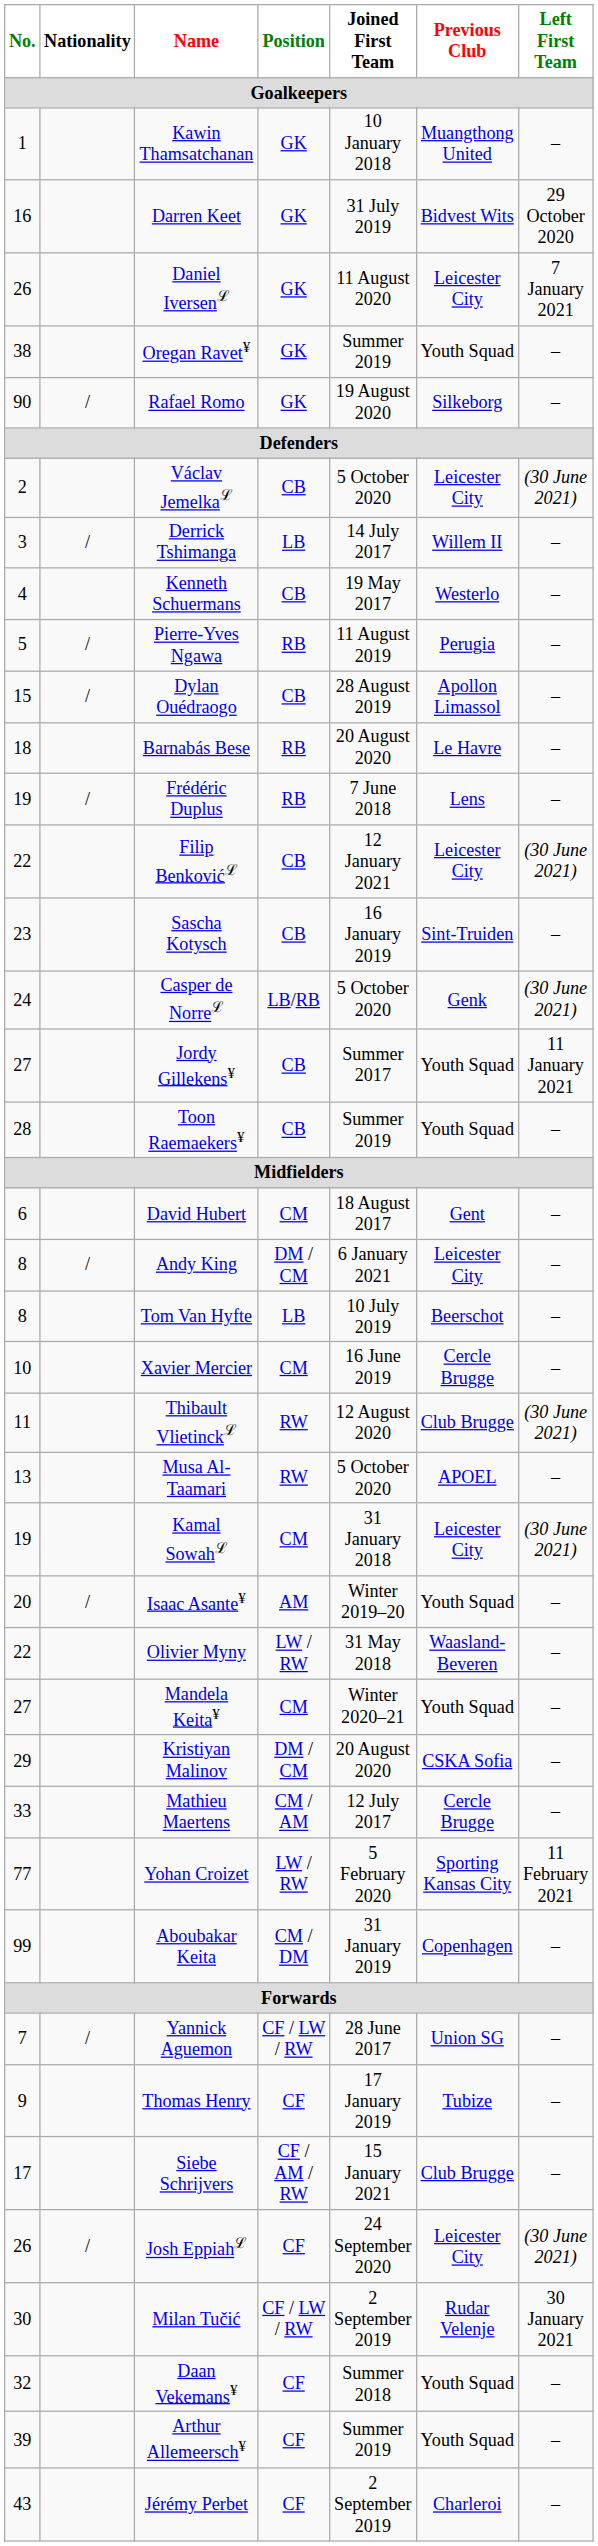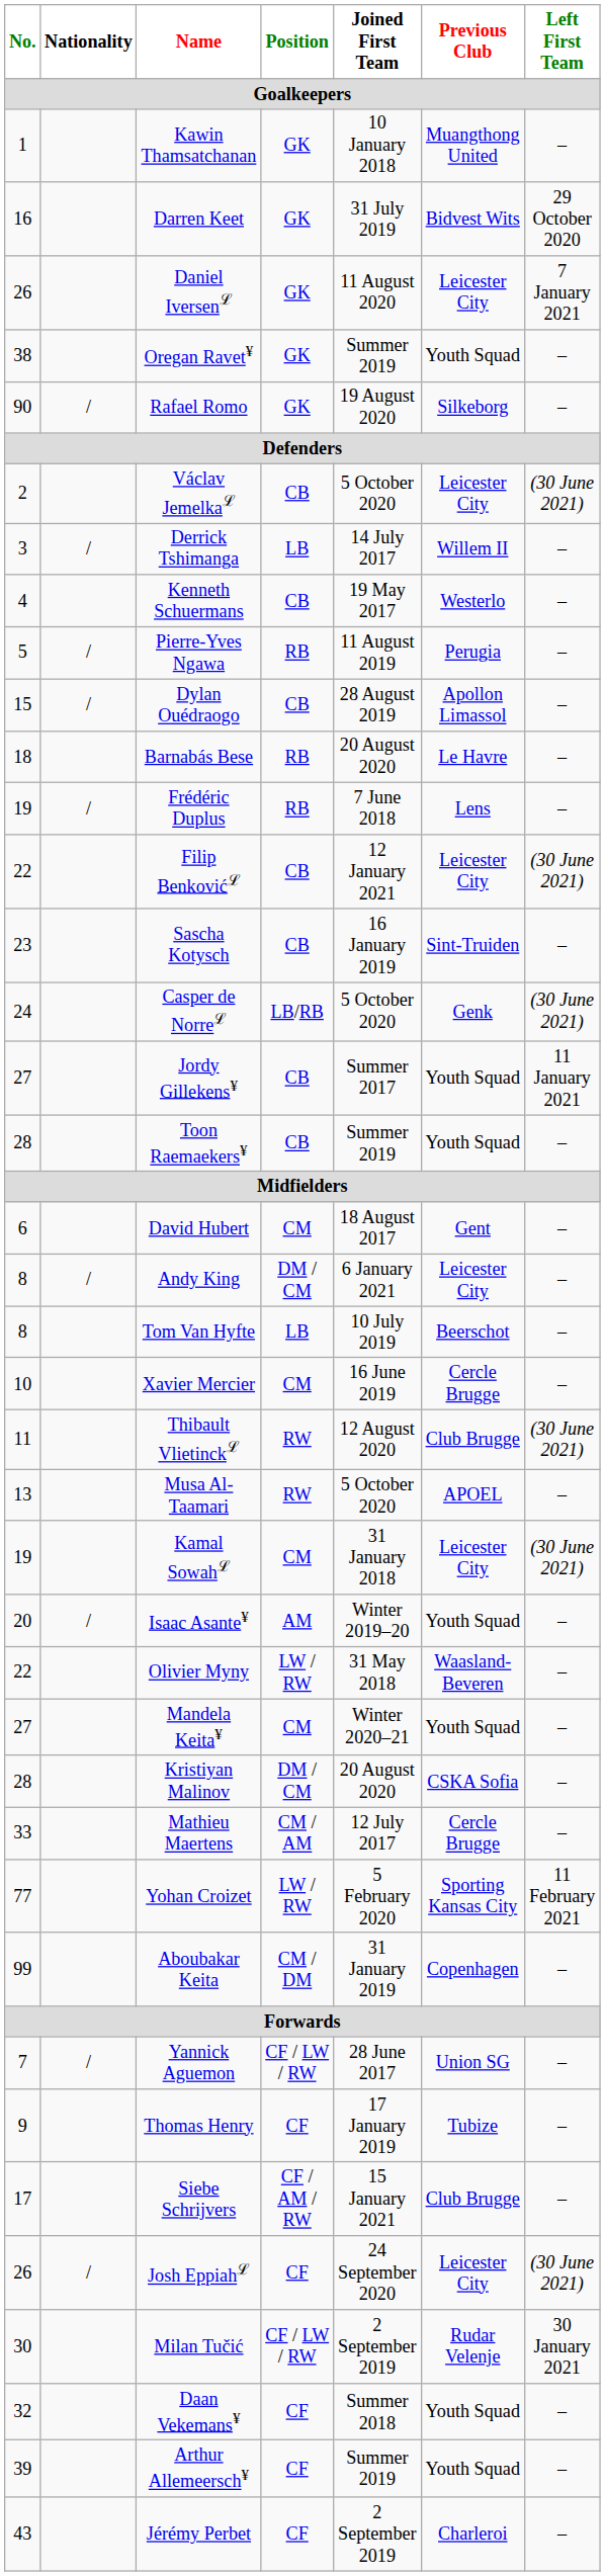 <table class="wikitable" style="text-align: center; font-size:90%" width=75%>
 <tr>
 <th style="background: #ffffff; color:green">No.</th>
 <th style="background: #ffffff; color:black">Nationality</th>
 <th style="background: #ffffff; color:red">Name</th>
 <th style="background: #ffffff; color:green">Position</th>
 <th style="background: #ffffff; color:black">Joined First Team</th>
 <th style="background: #ffffff; color:red">Previous Club</th>
 <th style="background: #ffffff; color:green">Left First Team</th>
 </tr>
 <tr>
 <th colspan=7 style="background: #DCDCDC" align=right>Goalkeepers</th>
 </tr>
 <tr>
 <td>1</td>
 <td></td>
 <td><a href='#'>Kawin Thamsatchanan</a></td>
 <td><a href='#'>GK</a></td>
 <td>10 January 2018</td>
 <td> <a href='#'>Muangthong United</a></td>
 <td>–</td>
 </tr>
 <tr>
 <td>16</td>
 <td></td>
 <td><a href='#'>Darren Keet</a></td>
 <td><a href='#'>GK</a></td>
 <td>31 July 2019</td>
 <td> <a href='#'>Bidvest Wits</a></td>
 <td>29 October 2020</td>
 </tr>
 <tr>
 <td>26</td>
 <td></td>
 <td><a href='#'>Daniel Iversen</a><sup>ℒ</sup></td>
 <td><a href='#'>GK</a></td>
 <td>11 August 2020</td>
 <td> <a href='#'>Leicester City</a></td>
 <td>7 January 2021</td>
 </tr>
 <tr>
 <td>38</td>
 <td></td>
 <td><a href='#'>Oregan Ravet</a><sup>¥</sup></td>
 <td><a href='#'>GK</a></td>
 <td>Summer 2019</td>
 <td>Youth Squad</td>
 <td>–</td>
 </tr>
 <tr>
 <td>90</td>
 <td> / </td>
 <td><a href='#'>Rafael Romo</a></td>
 <td><a href='#'>GK</a></td>
 <td>19 August 2020</td>
 <td> <a href='#'>Silkeborg</a></td>
 <td>–</td>
 </tr>
 <tr>
 <th colspan=7 style="background: #DCDCDC" align=right>Defenders</th>
 </tr>
 <tr>
 <td>2</td>
 <td></td>
 <td><a href='#'>Václav Jemelka</a><sup>ℒ</sup></td>
 <td><a href='#'>CB</a></td>
 <td>5 October 2020</td>
 <td> <a href='#'>Leicester City</a></td>
 <td><em>(30 June 2021)</em></td>
 </tr>
 <tr>
 <td>3</td>
 <td> / </td>
 <td><a href='#'>Derrick Tshimanga</a></td>
 <td><a href='#'>LB</a></td>
 <td>14 July 2017</td>
 <td> <a href='#'>Willem II</a></td>
 <td>–</td>
 </tr>
 <tr>
 <td>4</td>
 <td></td>
 <td><a href='#'>Kenneth Schuermans</a></td>
 <td><a href='#'>CB</a></td>
 <td>19 May 2017</td>
 <td> <a href='#'>Westerlo</a></td>
 <td>–</td>
 </tr>
 <tr>
 <td>5</td>
 <td> / </td>
 <td><a href='#'>Pierre-Yves Ngawa</a></td>
 <td><a href='#'>RB</a></td>
 <td>11 August 2019</td>
 <td> <a href='#'>Perugia</a></td>
 <td>–</td>
 </tr>
 <tr>
 <td>15</td>
 <td> / </td>
 <td><a href='#'>Dylan Ouédraogo</a></td>
 <td><a href='#'>CB</a></td>
 <td>28 August 2019</td>
 <td> <a href='#'>Apollon Limassol</a></td>
 <td>–</td>
 </tr>
 <tr>
 <td>18</td>
 <td></td>
 <td><a href='#'>Barnabás Bese</a></td>
 <td><a href='#'>RB</a></td>
 <td>20 August 2020</td>
 <td> <a href='#'>Le Havre</a></td>
 <td>–</td>
 </tr>
 <tr>
 <td>19</td>
 <td> / </td>
 <td><a href='#'>Frédéric Duplus</a></td>
 <td><a href='#'>RB</a></td>
 <td>7 June 2018</td>
 <td> <a href='#'>Lens</a></td>
 <td>–</td>
 </tr>
 <tr>
 <td>22</td>
 <td></td>
 <td><a href='#'>Filip Benković</a><sup>ℒ</sup></td>
 <td><a href='#'>CB</a></td>
 <td>12 January 2021</td>
 <td> <a href='#'>Leicester City</a></td>
 <td><em>(30 June 2021)</em></td>
 </tr>
 <tr>
 <td>23</td>
 <td></td>
 <td><a href='#'>Sascha Kotysch</a></td>
 <td><a href='#'>CB</a></td>
 <td>16 January 2019</td>
 <td> <a href='#'>Sint-Truiden</a></td>
 <td>–</td>
 </tr>
 <tr>
 <td>24</td>
 <td></td>
 <td><a href='#'>Casper de Norre</a><sup>ℒ</sup></td>
 <td><a href='#'>LB</a>/<a href='#'>RB</a></td>
 <td>5 October 2020</td>
 <td> <a href='#'>Genk</a></td>
 <td><em>(30 June 2021)</em></td>
 </tr>
 <tr>
 <td>27</td>
 <td></td>
 <td><a href='#'>Jordy Gillekens</a><sup>¥</sup></td>
 <td><a href='#'>CB</a></td>
 <td>Summer 2017</td>
 <td>Youth Squad</td>
 <td>11 January 2021</td>
 </tr>
 <tr>
 <td>28</td>
 <td></td>
 <td><a href='#'>Toon Raemaekers</a><sup>¥</sup></td>
 <td><a href='#'>CB</a></td>
 <td>Summer 2019</td>
 <td>Youth Squad</td>
 <td>–</td>
 </tr>
 <tr>
 <th colspan=7 style="background: #DCDCDC" align=right>Midfielders</th>
 </tr>
 <tr>
 <td>6</td>
 <td></td>
 <td><a href='#'>David Hubert</a></td>
 <td><a href='#'>CM</a></td>
 <td>18 August 2017</td>
 <td> <a href='#'>Gent</a></td>
 <td>–</td>
 </tr>
 <tr>
 <td>8</td>
 <td> / </td>
 <td><a href='#'>Andy King</a></td>
 <td><a href='#'>DM</a> / <a href='#'>CM</a></td>
 <td>6 January 2021</td>
 <td> <a href='#'>Leicester City</a></td>
 <td>–</td>
 </tr>
 <tr>
 <td>8</td>
 <td></td>
 <td><a href='#'>Tom Van Hyfte</a></td>
 <td><a href='#'>LB</a></td>
 <td>10 July 2019</td>
 <td> <a href='#'>Beerschot</a></td>
 <td>–</td>
 </tr>
 <tr>
 <td>10</td>
 <td></td>
 <td><a href='#'>Xavier Mercier</a></td>
 <td><a href='#'>CM</a></td>
 <td>16 June 2019</td>
 <td> <a href='#'>Cercle Brugge</a></td>
 <td>–</td>
 </tr>
 <tr>
 <td>11</td>
 <td></td>
 <td><a href='#'>Thibault Vlietinck</a><sup>ℒ</sup></td>
 <td><a href='#'>RW</a></td>
 <td>12 August 2020</td>
 <td> <a href='#'>Club Brugge</a></td>
 <td><em>(30 June 2021)</em></td>
 </tr>
 <tr>
 <td>13</td>
 <td></td>
 <td><a href='#'>Musa Al-Taamari</a></td>
 <td><a href='#'>RW</a></td>
 <td>5 October 2020</td>
 <td> <a href='#'>APOEL</a></td>
 <td>–</td>
 </tr>
 <tr>
 <td>19</td>
 <td></td>
 <td><a href='#'>Kamal Sowah</a><sup>ℒ</sup></td>
 <td><a href='#'>CM</a></td>
 <td>31 January 2018</td>
 <td> <a href='#'>Leicester City</a></td>
 <td><em>(30 June 2021)</em></td>
 </tr>
 <tr>
 <td>20</td>
 <td> / </td>
 <td><a href='#'>Isaac Asante</a><sup>¥</sup></td>
 <td><a href='#'>AM</a></td>
 <td>Winter 2019–20</td>
 <td>Youth Squad</td>
 <td>–</td>
 </tr>
 <tr>
 <td>22</td>
 <td></td>
 <td><a href='#'>Olivier Myny</a></td>
 <td><a href='#'>LW</a> / <a href='#'>RW</a></td>
 <td>31 May 2018</td>
 <td> <a href='#'>Waasland-Beveren</a></td>
 <td>–</td>
 </tr>
 <tr>
 <td>27</td>
 <td></td>
 <td><a href='#'>Mandela Keita</a><sup>¥</sup></td>
 <td><a href='#'>CM</a></td>
 <td>Winter 2020–21</td>
 <td>Youth Squad</td>
 <td>–</td>
 </tr>
 <tr>
-<td>29</td>
+<td>28</td>
 <td></td>
 <td><a href='#'>Kristiyan Malinov</a></td>
 <td><a href='#'>DM</a> / <a href='#'>CM</a></td>
 <td>20 August 2020</td>
 <td> <a href='#'>CSKA Sofia</a></td>
 <td>–</td>
 </tr>
 <tr>
 <td>33</td>
 <td></td>
 <td><a href='#'>Mathieu Maertens</a></td>
 <td><a href='#'>CM</a> / <a href='#'>AM</a></td>
 <td>12 July 2017</td>
 <td> <a href='#'>Cercle Brugge</a></td>
 <td>–</td>
 </tr>
 <tr>
 <td>77</td>
 <td></td>
 <td><a href='#'>Yohan Croizet</a></td>
 <td><a href='#'>LW</a> / <a href='#'>RW</a></td>
 <td>5 February 2020</td>
 <td> <a href='#'>Sporting Kansas City</a></td>
 <td>11 February 2021</td>
 </tr>
 <tr>
 <td>99</td>
 <td></td>
 <td><a href='#'>Aboubakar Keita</a></td>
 <td><a href='#'>CM</a> / <a href='#'>DM</a></td>
 <td>31 January 2019</td>
 <td> <a href='#'>Copenhagen</a></td>
 <td>–</td>
 </tr>
 <tr>
 <th colspan=7 style="background: #DCDCDC" align=right>Forwards</th>
 </tr>
 <tr>
 <td>7</td>
 <td> / </td>
 <td><a href='#'>Yannick Aguemon</a></td>
 <td><a href='#'>CF</a> / <a href='#'>LW</a> / <a href='#'>RW</a></td>
 <td>28 June 2017</td>
 <td> <a href='#'>Union SG</a></td>
 <td>–</td>
 </tr>
 <tr>
 <td>9</td>
 <td></td>
 <td><a href='#'>Thomas Henry</a></td>
 <td><a href='#'>CF</a></td>
 <td>17 January 2019</td>
 <td> <a href='#'>Tubize</a></td>
 <td>–</td>
 </tr>
 <tr>
 <td>17</td>
 <td></td>
 <td><a href='#'>Siebe Schrijvers</a></td>
 <td><a href='#'>CF</a> / <a href='#'>AM</a> / <a href='#'>RW</a></td>
 <td>15 January 2021</td>
 <td> <a href='#'>Club Brugge</a></td>
 <td>–</td>
 </tr>
 <tr>
 <td>26</td>
 <td> / </td>
 <td><a href='#'>Josh Eppiah</a><sup>ℒ</sup></td>
 <td><a href='#'>CF</a></td>
 <td>24 September 2020</td>
 <td> <a href='#'>Leicester City</a></td>
 <td><em>(30 June 2021)</em></td>
 </tr>
 <tr>
 <td>30</td>
 <td></td>
 <td><a href='#'>Milan Tučić</a></td>
 <td><a href='#'>CF</a> / <a href='#'>LW</a> / <a href='#'>RW</a></td>
 <td>2 September 2019</td>
 <td> <a href='#'>Rudar Velenje</a></td>
 <td>30 January 2021</td>
 </tr>
 <tr>
 <td>32</td>
 <td></td>
 <td><a href='#'>Daan Vekemans</a><sup>¥</sup></td>
 <td><a href='#'>CF</a></td>
 <td>Summer 2018</td>
 <td>Youth Squad</td>
 <td>–</td>
 </tr>
 <tr>
 <td>39</td>
 <td></td>
 <td><a href='#'>Arthur Allemeersch</a><sup>¥</sup></td>
 <td><a href='#'>CF</a></td>
 <td>Summer 2019</td>
 <td>Youth Squad</td>
 <td>–</td>
 </tr>
 <tr>
 <td>43</td>
 <td></td>
 <td><a href='#'>Jérémy Perbet</a></td>
 <td><a href='#'>CF</a></td>
 <td>2 September 2019</td>
 <td> <a href='#'>Charleroi</a></td>
 <td>–</td>
 </tr>
 </table>
